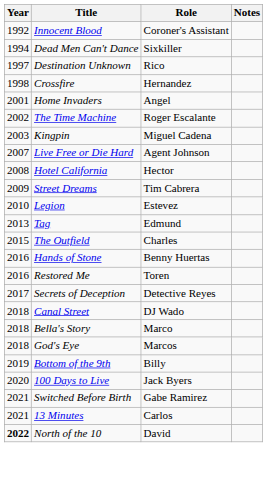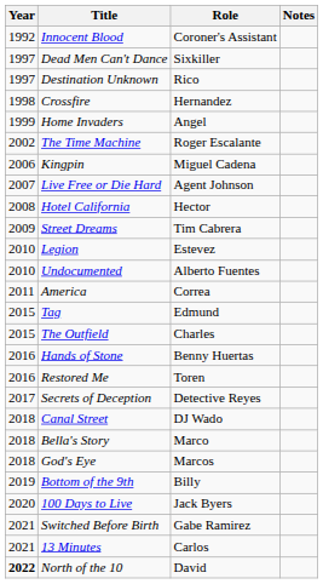 <table class="wikitable">
 <tr>
 <th>Year</th>
 <th>Title</th>
 <th>Role</th>
 <th>Notes</th>
 </tr>
 <tr>
 <td>1992</td>
 <td><em><a href='#'>Innocent Blood</a></em></td>
 <td>Coroner's Assistant</td>
 <td></td>
 </tr>
 <tr>
-<td>1994</td>
+<td>1997</td>
 <td><em>Dead Men Can't Dance</em></td>
 <td>Sixkiller</td>
 <td></td>
 </tr>
 <tr>
 <td>1997</td>
 <td><em>Destination Unknown</em></td>
 <td>Rico</td>
 <td></td>
 </tr>
 <tr>
 <td>1998</td>
 <td><em>Crossfire</em></td>
 <td>Hernandez</td>
 <td></td>
 </tr>
 <tr>
-<td>2001</td>
+<td>1999</td>
 <td><em>Home Invaders</em></td>
 <td>Angel</td>
 <td></td>
 </tr>
 <tr>
 <td>2002</td>
 <td><em><a href='#'>The Time Machine</a></em></td>
 <td>Roger Escalante</td>
 <td></td>
 </tr>
 <tr>
-<td>2003</td>
+<td>2006</td>
 <td><em>Kingpin</em></td>
 <td>Miguel Cadena</td>
 <td></td>
 </tr>
 <tr>
 <td>2007</td>
 <td><em><a href='#'>Live Free or Die Hard</a></em></td>
 <td>Agent Johnson</td>
 <td></td>
 </tr>
 <tr>
 <td>2008</td>
 <td><em><a href='#'>Hotel California</a></em></td>
 <td>Hector</td>
 <td></td>
 </tr>
 <tr>
 <td>2009</td>
 <td><em><a href='#'>Street Dreams</a></em></td>
 <td>Tim Cabrera</td>
 <td></td>
 </tr>
 <tr>
 <td>2010</td>
 <td><em><a href='#'>Legion</a></em></td>
 <td>Estevez</td>
 <td></td>
 </tr>
 <tr>
-<td>2013</td>
+<td>2010</td>
+<td><em><a href='#'>Undocumented</a></em></td>
+<td>Alberto Fuentes</td>
+<td></td>
+</tr>
+<tr>
+<td>2011</td>
+<td><em>America</em></td>
+<td>Correa</td>
+<td></td>
+</tr>
+<tr>
+<td>2015</td>
 <td><em><a href='#'>Tag</a></em></td>
 <td>Edmund</td>
 <td></td>
 </tr>
 <tr>
 <td>2015</td>
 <td><em><a href='#'>The Outfield</a></em></td>
 <td>Charles</td>
 <td></td>
 </tr>
 <tr>
 <td>2016</td>
 <td><em><a href='#'>Hands of Stone</a></em></td>
 <td>Benny Huertas</td>
 <td></td>
 </tr>
 <tr>
 <td>2016</td>
 <td><em>Restored Me</em></td>
 <td>Toren</td>
 <td></td>
 </tr>
 <tr>
 <td>2017</td>
 <td><em>Secrets of Deception</em></td>
 <td>Detective Reyes</td>
 <td></td>
 </tr>
 <tr>
 <td>2018</td>
 <td><em><a href='#'>Canal Street</a></em></td>
 <td>DJ Wado</td>
 <td></td>
 </tr>
 <tr>
 <td>2018</td>
 <td><em>Bella's Story</em></td>
 <td>Marco</td>
 <td></td>
 </tr>
 <tr>
 <td>2018</td>
 <td><em>God's Eye</em></td>
 <td>Marcos</td>
 <td></td>
 </tr>
 <tr>
 <td>2019</td>
 <td><em><a href='#'>Bottom of the 9th</a></em></td>
 <td>Billy</td>
 <td></td>
 </tr>
 <tr>
 <td>2020</td>
 <td><em><a href='#'>100 Days to Live</a></em></td>
 <td>Jack Byers</td>
 <td></td>
 </tr>
 <tr>
 <td>2021</td>
 <td><em>Switched Before Birth</em></td>
 <td>Gabe Ramirez</td>
 <td></td>
 </tr>
 <tr>
 <td>2021</td>
 <td><em><a href='#'>13 Minutes</a></em></td>
 <td>Carlos</td>
 <td></td>
 </tr>
 <tr>
 <td><strong>2022</strong></td>
 <td><em>North of the 10</em></td>
 <td>David</td>
 <td></td>
 </tr>
 </table>
